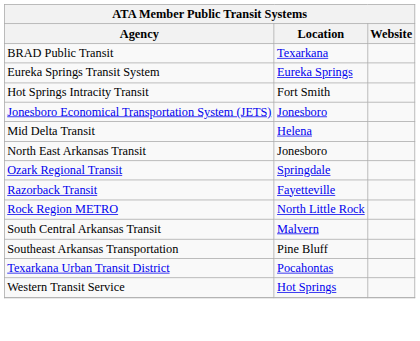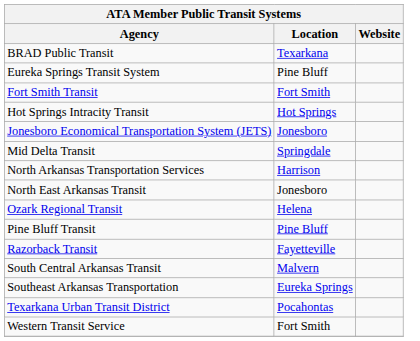 <table class="wikitable">
 <tr>
 <th colspan="3">ATA Member Public Transit Systems</th>
 </tr>
 <tr>
 <th>Agency</th>
 <th>Location</th>
 <th>Website</th>
 </tr>
 <tr>
 <td>BRAD Public Transit</td>
 <td><a href='#'>Texarkana</a></td>
 <td></td>
 </tr>
 <tr>
 <td>Eureka Springs Transit System</td>
-<td><a href='#'>Eureka Springs</a></td>
+<td>Pine Bluff</td>
+<td></td>
+</tr>
+<tr>
+<td><a href='#'>Fort Smith Transit</a></td>
+<td><a href='#'>Fort Smith</a></td>
 <td></td>
 </tr>
 <tr>
 <td>Hot Springs Intracity Transit</td>
-<td>Fort Smith</td>
+<td><a href='#'>Hot Springs</a></td>
 <td></td>
 </tr>
 <tr>
 <td><a href='#'>Jonesboro Economical Transportation System (JETS)</a></td>
 <td><a href='#'>Jonesboro</a></td>
 <td></td>
 </tr>
 <tr>
 <td>Mid Delta Transit</td>
-<td><a href='#'>Helena</a></td>
+<td><a href='#'>Springdale</a></td>
+<td></td>
+</tr>
+<tr>
+<td>North Arkansas Transportation Services</td>
+<td><a href='#'>Harrison</a></td>
 <td></td>
 </tr>
 <tr>
 <td>North East Arkansas Transit</td>
 <td>Jonesboro</td>
 <td></td>
 </tr>
 <tr>
 <td><a href='#'>Ozark Regional Transit</a></td>
-<td><a href='#'>Springdale</a></td>
+<td><a href='#'>Helena</a></td>
+<td></td>
+</tr>
+<tr>
+<td>Pine Bluff Transit</td>
+<td><a href='#'>Pine Bluff</a></td>
 <td></td>
 </tr>
 <tr>
 <td><a href='#'>Razorback Transit</a></td>
 <td><a href='#'>Fayetteville</a></td>
-<td></td>
-</tr>
-<tr>
-<td><a href='#'>Rock Region METRO</a></td>
-<td><a href='#'>North Little Rock</a></td>
 <td></td>
 </tr>
 <tr>
 <td>South Central Arkansas Transit</td>
 <td><a href='#'>Malvern</a></td>
 <td></td>
 </tr>
 <tr>
 <td>Southeast Arkansas Transportation</td>
-<td>Pine Bluff</td>
+<td><a href='#'>Eureka Springs</a></td>
 <td></td>
 </tr>
 <tr>
 <td><a href='#'>Texarkana Urban Transit District</a></td>
 <td><a href='#'>Pocahontas</a></td>
 <td></td>
 </tr>
 <tr>
 <td>Western Transit Service</td>
-<td><a href='#'>Hot Springs</a></td>
+<td>Fort Smith</td>
 <td></td>
 </tr>
 <tr>
 </tr>
 </table>
